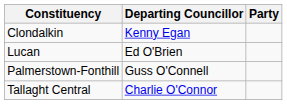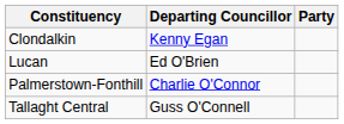 <table class="wikitable sortable">
 <tr>
 <th>Constituency</th>
 <th>Departing Councillor</th>
 <th colspan="2">Party</th>
 </tr>
 <tr>
 <td>Clondalkin</td>
 <td><a href='#'>Kenny Egan</a></td>
 <td></td>
 </tr>
 <tr>
 <td>Lucan</td>
 <td>Ed O'Brien</td>
 <td></td>
 </tr>
 <tr>
 <td>Palmerstown-Fonthill</td>
-<td>Guss O'Connell</td>
+<td><a href='#'>Charlie O'Connor</a></td>
 <td></td>
 </tr>
 <tr>
 <td>Tallaght Central</td>
-<td><a href='#'>Charlie O'Connor</a></td>
+<td>Guss O'Connell</td>
 <td></td>
 </tr>
 </table>
